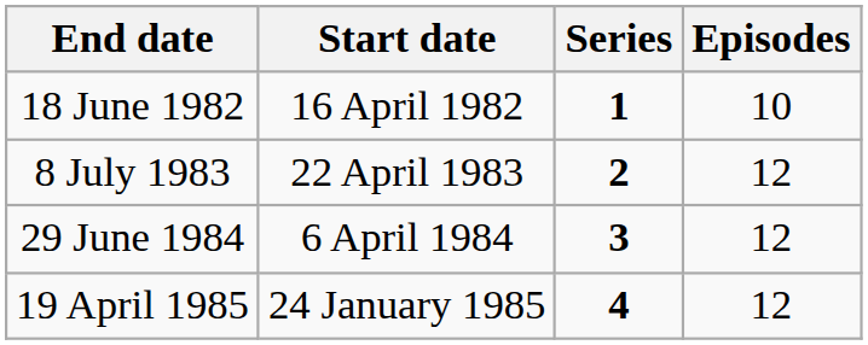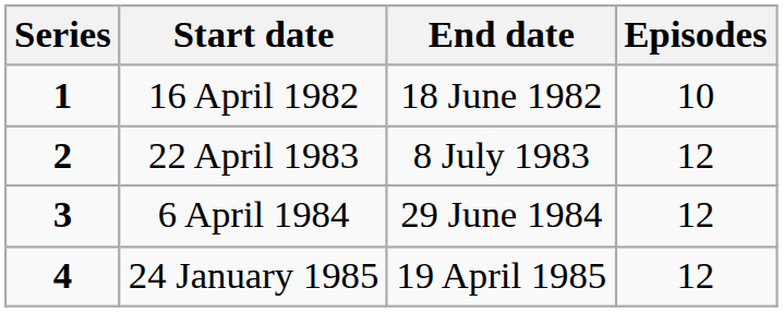 <table class="wikitable" style="text-align:center;">
 <tr>
+<th>Series</th>
+<th>Start date</th>
 <th>End date</th>
-<th>Start date</th>
-<th>Series</th>
 <th>Episodes</th>
 </tr>
 <tr>
+<td><strong>1</strong></td>
+<td>16 April 1982</td>
 <td>18 June 1982</td>
-<td>16 April 1982</td>
-<td><strong>1</strong></td>
 <td>10</td>
 </tr>
 <tr>
+<td><strong>2</strong></td>
+<td>22 April 1983</td>
 <td>8 July 1983</td>
-<td>22 April 1983</td>
-<td><strong>2</strong></td>
 <td>12</td>
 </tr>
 <tr>
+<td><strong>3</strong></td>
+<td>6 April 1984</td>
 <td>29 June 1984</td>
-<td>6 April 1984</td>
-<td><strong>3</strong></td>
 <td>12</td>
 </tr>
 <tr>
+<td><strong>4</strong></td>
+<td>24 January 1985</td>
 <td>19 April 1985</td>
-<td>24 January 1985</td>
-<td><strong>4</strong></td>
 <td>12</td>
 </tr>
 </table>
